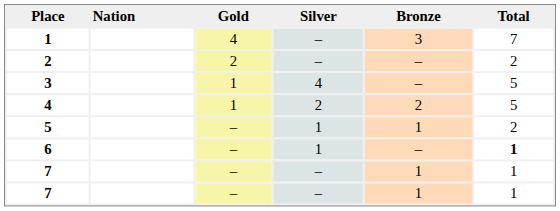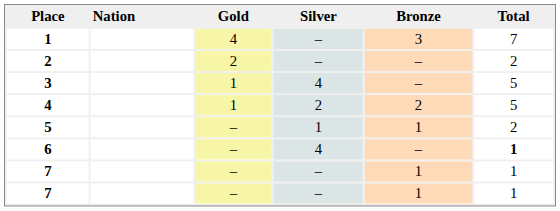 <table style="border-style:solid;border-width:1px;border-color:#808080;background-color:#EFEFEF" cellspacing="2" cellpadding="2" width="600px">
 <tr bgcolor="#EFEFEF">
 <th align="center">Place</th>
 <th align="left">Nation</th>
 <th align="center">Gold</th>
 <th align="center">Silver</th>
 <th align="center">Bronze</th>
 <th align="center">Total</th>
 </tr>
 <tr align="center" valign="top" bgcolor="#FFFFFF">
 <th>1</th>
 <td align="left"></td>
 <td style="background:#F7F6A8;">4</td>
 <td style="background:#DCE5E5;">–</td>
 <td style="background:#FFDAB9;">3</td>
 <td>7</td>
 </tr>
 <tr align="center" valign="top" bgcolor="#FFFFFF">
 <th>2</th>
 <td align="left"></td>
 <td style="background:#F7F6A8;">2</td>
 <td style="background:#DCE5E5;">–</td>
 <td style="background:#FFDAB9;">–</td>
 <td>2</td>
 </tr>
 <tr align="center" valign="top" bgcolor="#FFFFFF">
 <th>3</th>
 <td align="left"></td>
 <td style="background:#F7F6A8;">1</td>
 <td style="background:#DCE5E5;">4</td>
 <td style="background:#FFDAB9;">–</td>
 <td>5</td>
 </tr>
 <tr align="center" valign="top" bgcolor="#FFFFFF">
 <th>4</th>
 <td align="left"></td>
 <td style="background:#F7F6A8;">1</td>
 <td style="background:#DCE5E5;">2</td>
 <td style="background:#FFDAB9;">2</td>
 <td>5</td>
 </tr>
 <tr align="center" valign="top" bgcolor="#FFFFFF">
 <th>5</th>
 <td align="left"></td>
 <td style="background:#F7F6A8;">–</td>
 <td style="background:#DCE5E5;">1</td>
 <td style="background:#FFDAB9;">1</td>
 <td>2</td>
 </tr>
 <tr align="center" valign="top" bgcolor="#FFFFFF">
 <th>6</th>
 <td align="left"></td>
 <td style="background:#F7F6A8;">–</td>
-<td style="background:#DCE5E5;">1</td>
+<td style="background:#DCE5E5;">4</td>
 <td style="background:#FFDAB9;">–</td>
 <td><strong>1</strong></td>
 </tr>
 <tr align="center" valign="top" bgcolor="#FFFFFF">
 <th>7</th>
 <td align="left"></td>
 <td style="background:#F7F6A8;">–</td>
 <td style="background:#DCE5E5;">–</td>
 <td style="background:#FFDAB9;">1</td>
 <td>1</td>
 </tr>
 <tr align="center" valign="top" bgcolor="#FFFFFF">
 <th>7</th>
 <td align="left"></td>
 <td style="background:#F7F6A8;">–</td>
 <td style="background:#DCE5E5;">–</td>
 <td style="background:#FFDAB9;">1</td>
 <td>1</td>
 </tr>
 </table>
